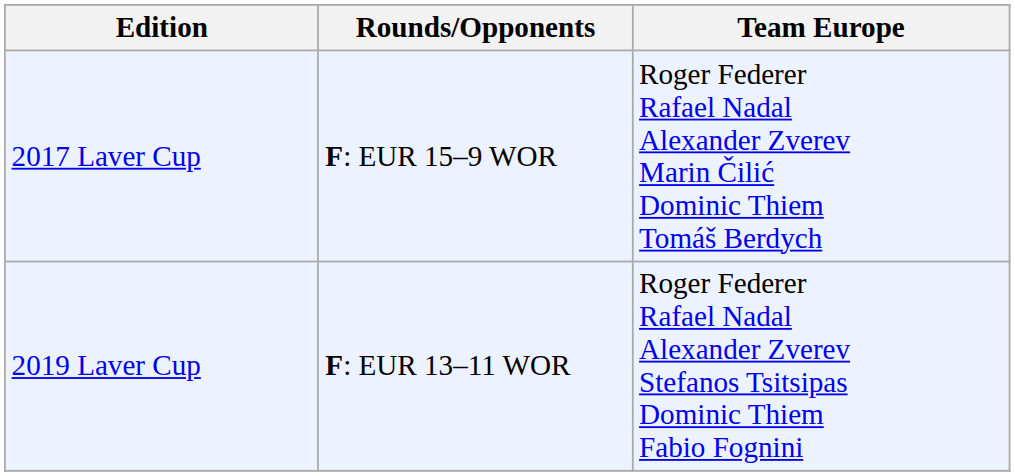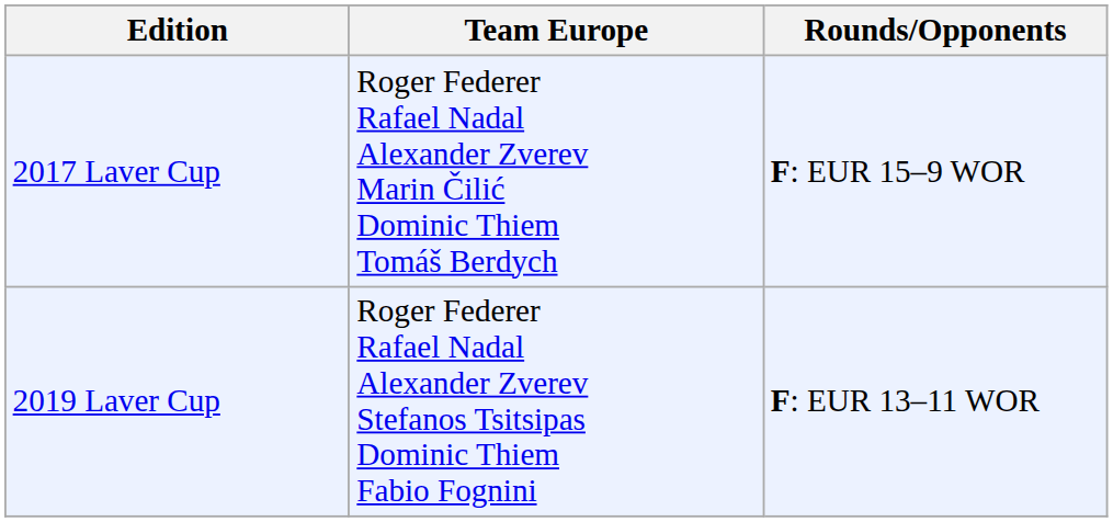 <table class=wikitable>
 <tr>
 <th width=165>Edition</th>
+<th width=200> Team Europe</th>
 <th width=165>Rounds/Opponents</th>
-<th width=200> Team Europe</th>
 </tr>
 <tr bgcolor=#ECF2FF>
 <td><a href='#'>2017 Laver Cup</a></td>
+<td> Roger Federer<br> <a href='#'>Rafael Nadal</a><br> <a href='#'>Alexander Zverev</a><br> <a href='#'>Marin Čilić</a><br> <a href='#'>Dominic Thiem</a><br> <a href='#'>Tomáš Berdych</a></td>
 <td><strong> F</strong>:  EUR 15–9 WOR</td>
-<td> Roger Federer<br> <a href='#'>Rafael Nadal</a><br> <a href='#'>Alexander Zverev</a><br> <a href='#'>Marin Čilić</a><br> <a href='#'>Dominic Thiem</a><br> <a href='#'>Tomáš Berdych</a></td>
 </tr>
 <tr bgcolor=#ECF2FF>
 <td><a href='#'>2019 Laver Cup</a></td>
+<td> Roger Federer<br> <a href='#'>Rafael Nadal</a><br> <a href='#'>Alexander Zverev</a><br> <a href='#'>Stefanos Tsitsipas</a><br> <a href='#'>Dominic Thiem</a><br> <a href='#'>Fabio Fognini</a></td>
 <td><strong> F</strong>:  EUR 13–11 WOR</td>
-<td> Roger Federer<br> <a href='#'>Rafael Nadal</a><br> <a href='#'>Alexander Zverev</a><br> <a href='#'>Stefanos Tsitsipas</a><br> <a href='#'>Dominic Thiem</a><br> <a href='#'>Fabio Fognini</a></td>
 </tr>
 </table>
